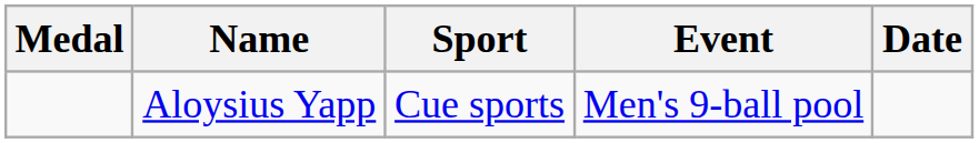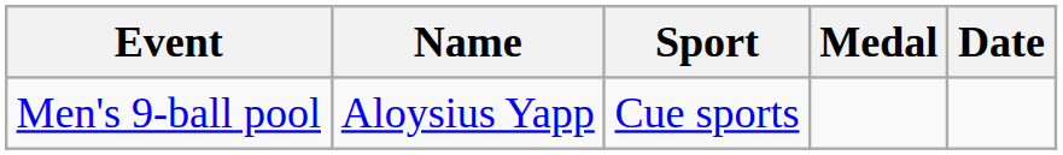 <table class="wikitable sortable" style="font-size: 95%;">
 <tr>
-<th>Medal</th>
+<th>Event</th>
 <th>Name</th>
 <th>Sport</th>
-<th>Event</th>
+<th>Medal</th>
 <th>Date</th>
 </tr>
 <tr>
-<td></td>
+<td><a href='#'>Men's 9-ball pool</a></td>
 <td><a href='#'>Aloysius Yapp</a></td>
 <td><a href='#'>Cue sports</a></td>
-<td><a href='#'>Men's 9-ball pool</a></td>
+<td></td>
 <td></td>
 </tr>
 </table>
